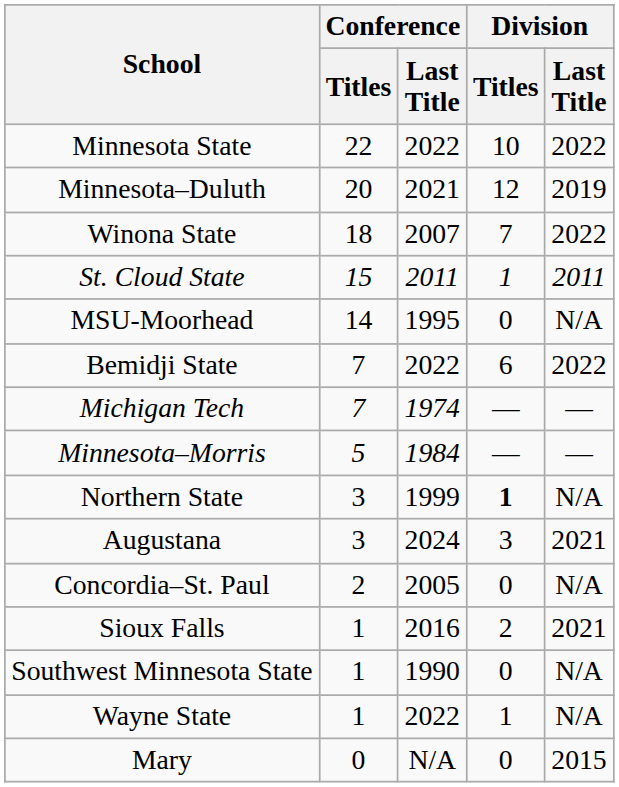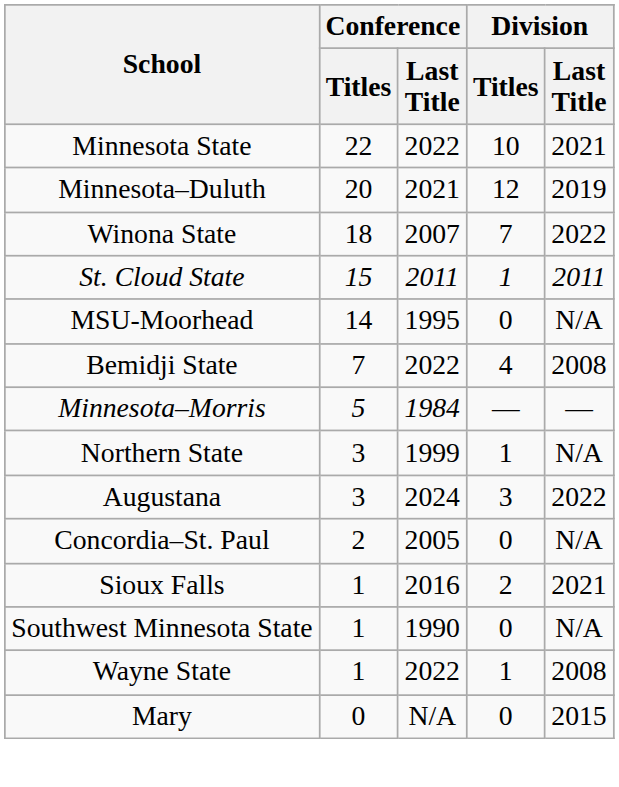 <table class="wikitable sortable" style="text-align:center">
 <tr>
 <th rowspan=2>School</th>
 <th colspan=2>Conference</th>
 <th colspan=2>Division</th>
 </tr>
 <tr>
 <th>Titles</th>
 <th>Last<br>Title</th>
 <th>Titles</th>
 <th>Last<br>Title</th>
 </tr>
 <tr>
 <td>Minnesota State</td>
 <td>22</td>
 <td>2022</td>
 <td>10</td>
-<td>2022</td>
+<td>2021</td>
 </tr>
 <tr>
 <td>Minnesota–Duluth</td>
 <td>20</td>
 <td>2021</td>
 <td>12</td>
 <td>2019</td>
 </tr>
 <tr>
 <td>Winona State</td>
 <td>18</td>
 <td>2007</td>
 <td>7</td>
 <td>2022</td>
 </tr>
 <tr>
 <td><em>St. Cloud State</em></td>
 <td><em>15</em></td>
 <td><em>2011</em></td>
 <td><em>1</em></td>
 <td><em>2011</em></td>
 </tr>
 <tr>
 <td>MSU-Moorhead</td>
 <td>14</td>
 <td>1995</td>
 <td>0</td>
 <td>N/A</td>
 </tr>
 <tr>
 <td>Bemidji State</td>
 <td>7</td>
 <td>2022</td>
-<td>6</td>
-<td>2022</td>
-</tr>
-<tr>
-<td><em>Michigan Tech</em></td>
-<td><em>7</em></td>
-<td><em>1974</em></td>
-<td>—</td>
-<td>—</td>
+<td>4</td>
+<td>2008</td>
 </tr>
 <tr>
 <td><em>Minnesota–Morris</em></td>
 <td><em>5</em></td>
 <td><em>1984</em></td>
 <td>—</td>
 <td>—</td>
 </tr>
 <tr>
 <td>Northern State</td>
 <td>3</td>
 <td>1999</td>
-<td><strong>1</strong></td>
+<td>1</td>
 <td>N/A</td>
 </tr>
 <tr>
 <td>Augustana</td>
 <td>3</td>
 <td>2024</td>
 <td>3</td>
-<td>2021</td>
+<td>2022</td>
 </tr>
 <tr>
 <td>Concordia–St. Paul</td>
 <td>2</td>
 <td>2005</td>
 <td>0</td>
 <td>N/A</td>
 </tr>
 <tr>
 <td>Sioux Falls</td>
 <td>1</td>
 <td>2016</td>
 <td>2</td>
 <td>2021</td>
 </tr>
 <tr>
 <td>Southwest Minnesota State</td>
 <td>1</td>
 <td>1990</td>
 <td>0</td>
 <td>N/A</td>
 </tr>
 <tr>
 <td>Wayne State</td>
 <td>1</td>
 <td>2022</td>
 <td>1</td>
-<td>N/A</td>
+<td>2008</td>
 </tr>
 <tr>
 <td>Mary</td>
 <td>0</td>
 <td>N/A</td>
 <td>0</td>
 <td>2015</td>
 </tr>
 </table>
